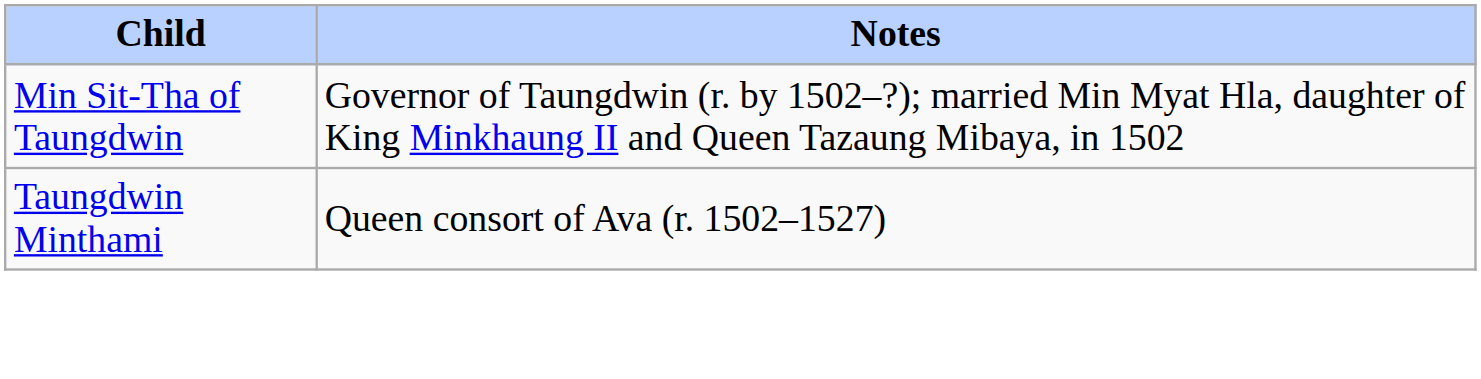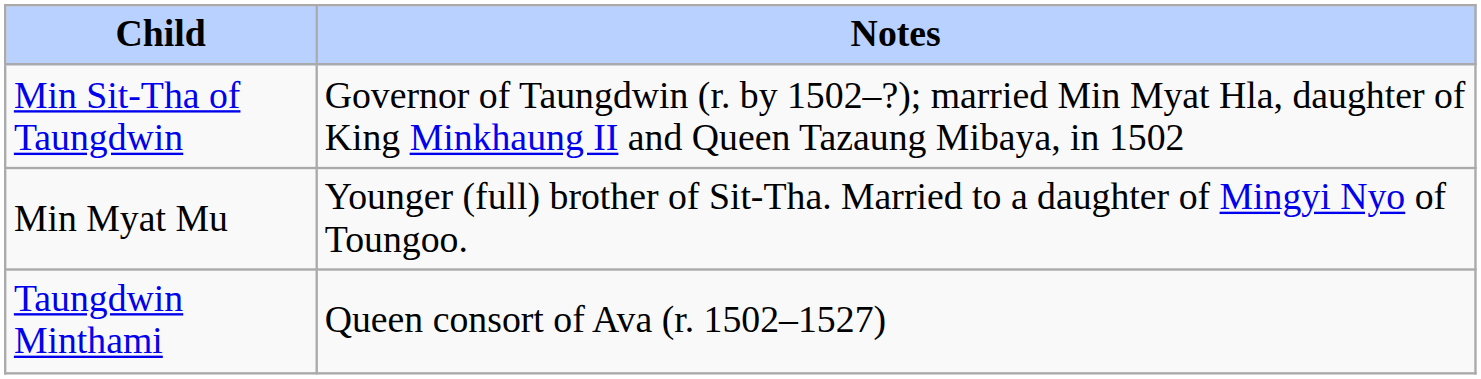 <table width=100% class="wikitable">
 <tr>
 <th style="background-color:#B9D1FF">Child</th>
 <th style="background-color:#B9D1FF">Notes</th>
 </tr>
 <tr>
 <td><a href='#'>Min Sit-Tha of Taungdwin</a></td>
 <td>Governor of Taungdwin (r. by 1502–?); married Min Myat Hla, daughter of King <a href='#'>Minkhaung II</a> and Queen Tazaung Mibaya, in 1502</td>
 </tr>
 <tr>
+<td>Min Myat Mu</td>
+<td>Younger (full) brother of Sit-Tha. Married to a daughter of <a href='#'>Mingyi Nyo</a> of Toungoo.</td>
+</tr>
+<tr>
 <td><a href='#'>Taungdwin Minthami</a></td>
 <td>Queen consort of Ava (r. 1502–1527)</td>
 </tr>
 </table>
